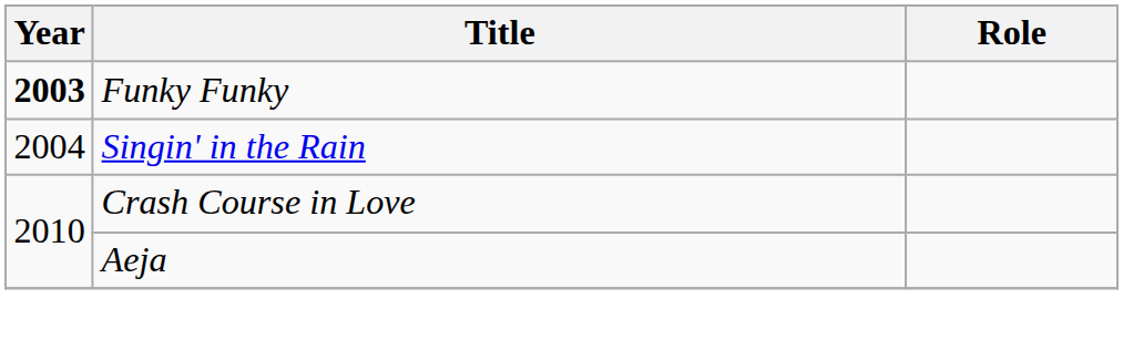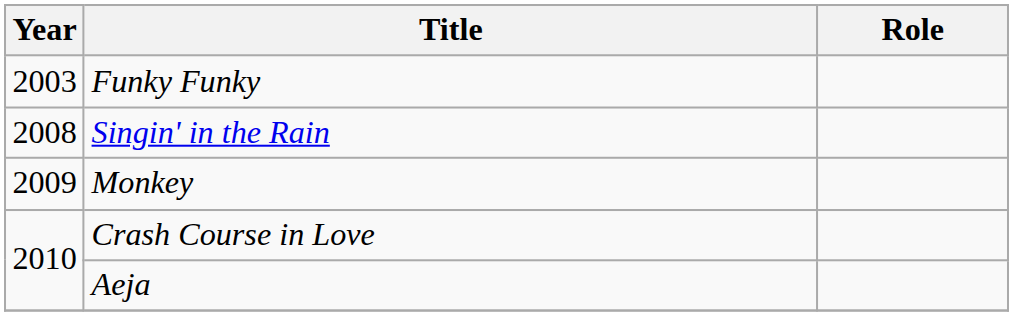 <table class="wikitable" style="width:500px">
 <tr>
 <th width=10>Year</th>
 <th>Title</th>
 <th>Role</th>
 </tr>
 <tr>
-<td><strong>2003</strong></td>
+<td>2003</td>
 <td><em>Funky Funky</em></td>
 <td></td>
 </tr>
 <tr>
-<td>2004</td>
+<td>2008</td>
 <td><em><a href='#'>Singin' in the Rain</a></em></td>
+<td></td>
+</tr>
+<tr>
+<td>2009</td>
+<td><em>Monkey</em></td>
 <td></td>
 </tr>
 <tr>
 <td rowspan=2>2010</td>
 <td><em>Crash Course in Love</em></td>
 <td></td>
 </tr>
 <tr>
 <td><em>Aeja</em></td>
 <td></td>
 </tr>
 <tr>
 </tr>
 </table>
